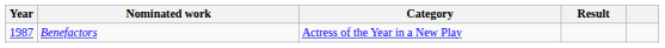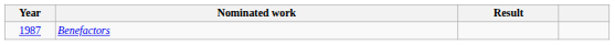 <table class="wikitable" style="width:100%;">
 <tr>
 <th width=5%>Year</th>
 <th style="width:40%;">Nominated work</th>
-<th style="width:40%;">Category</th>
 <th style="width:10%;">Result</th>
 <th width=5%></th>
 </tr>
 <tr>
 <td style="text-align:center;"><a href='#'>1987</a></td>
 <td style="text-align:left;"><em><a href='#'>Benefactors</a></em></td>
-<td><a href='#'>Actress of the Year in a New Play</a></td>
 <td></td>
 <td style="text-align:center;"></td>
 </tr>
 </table>
